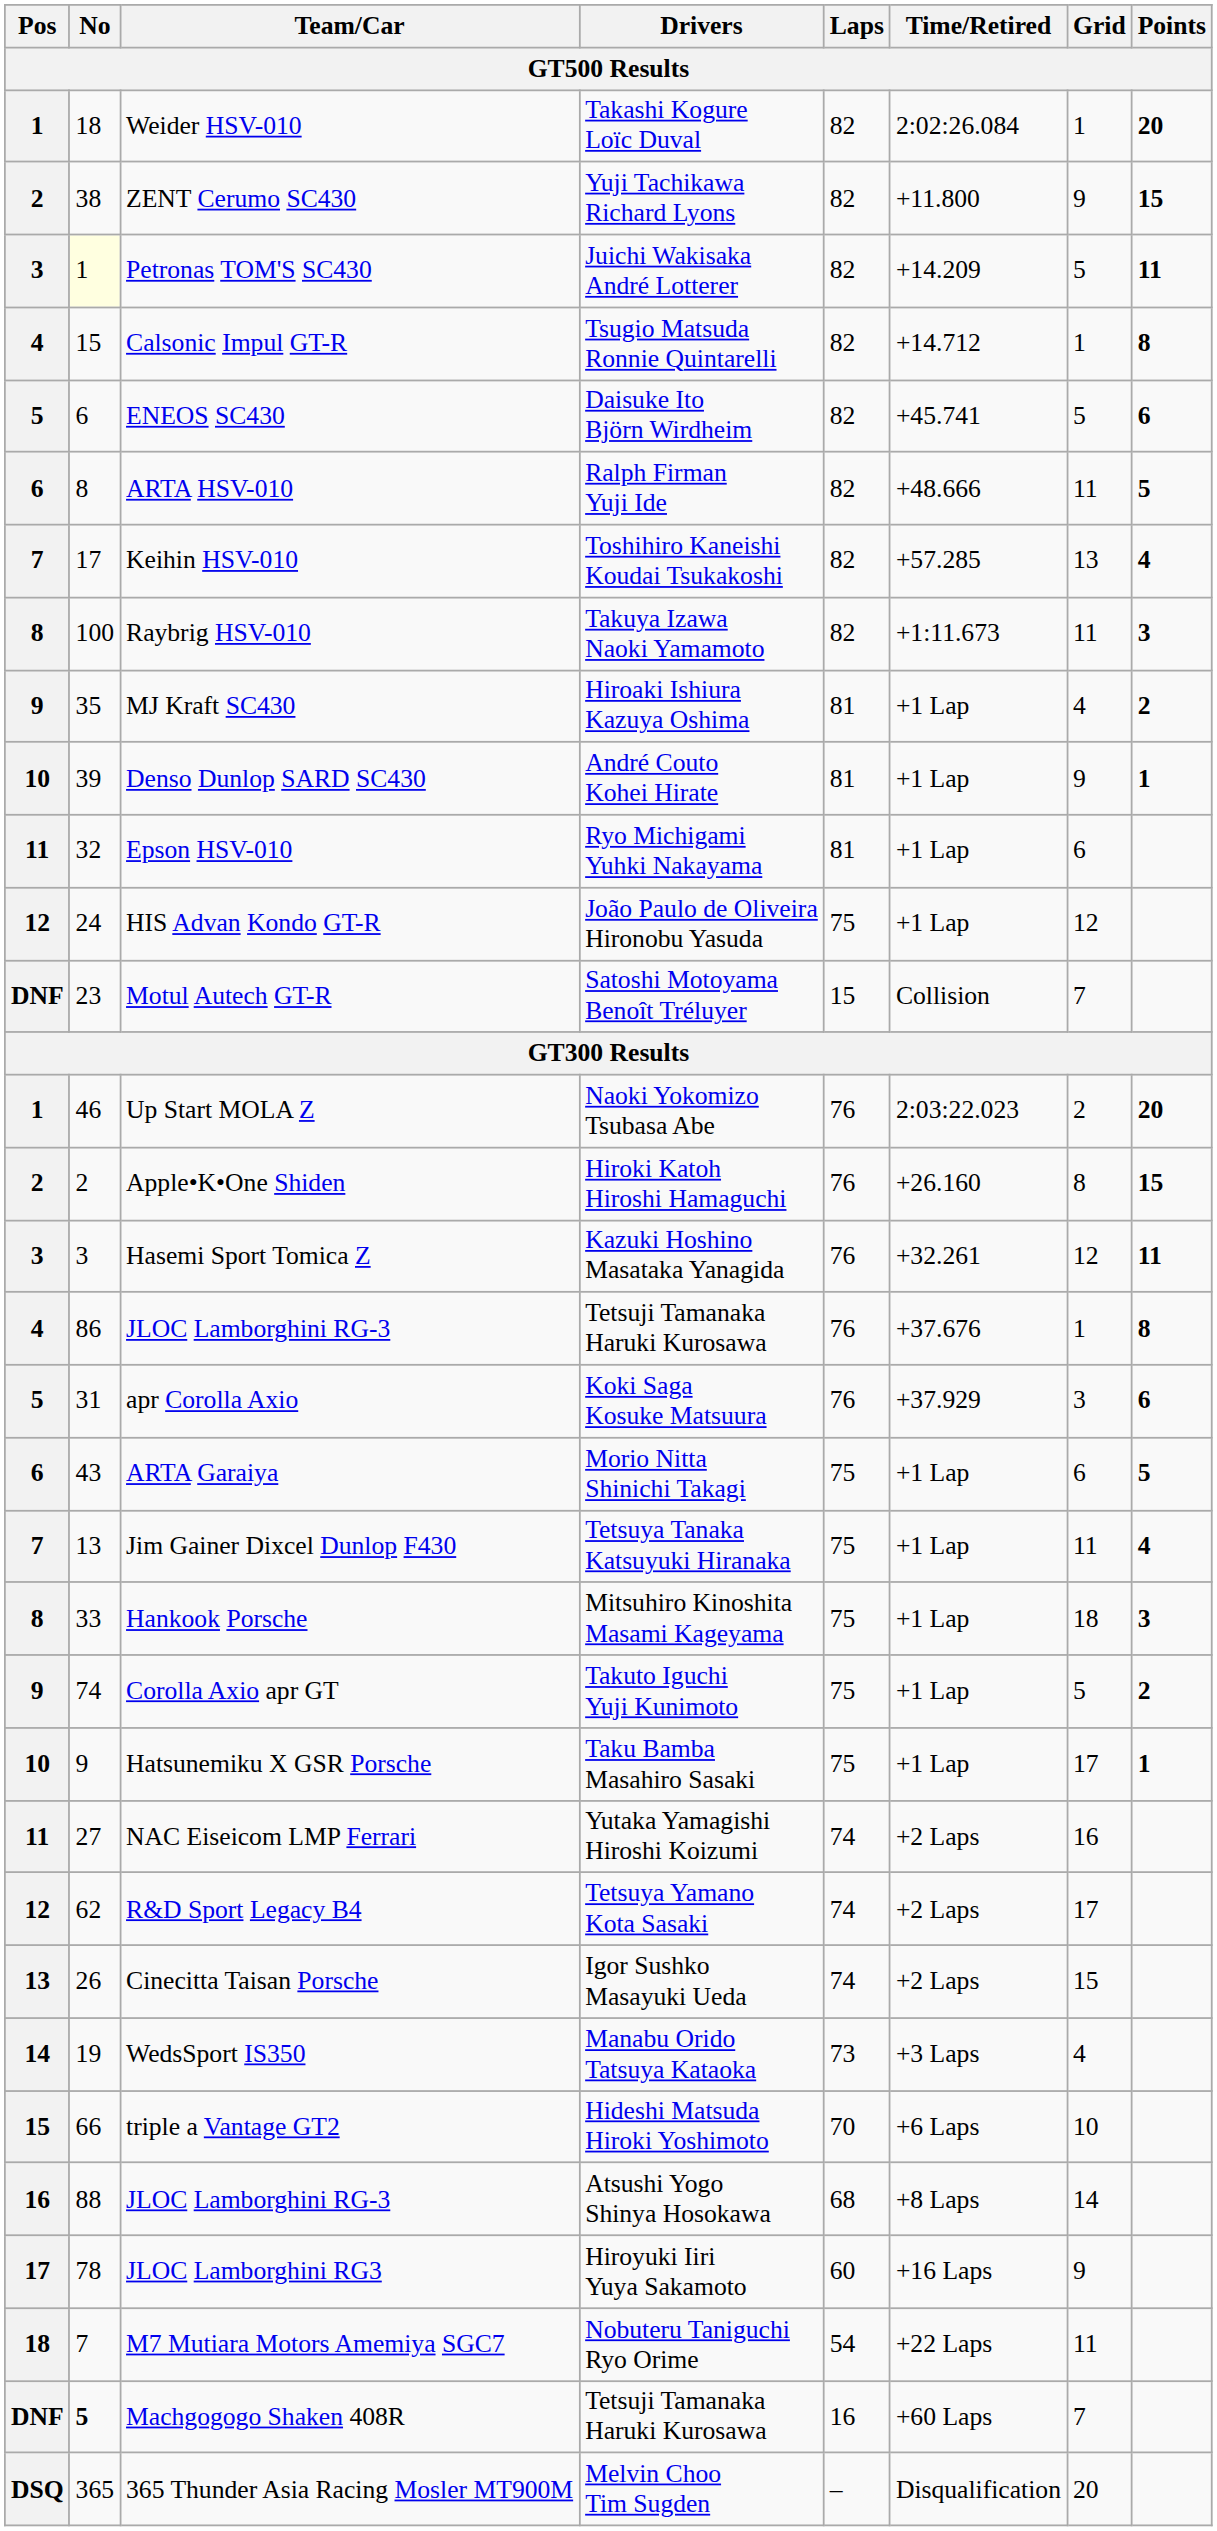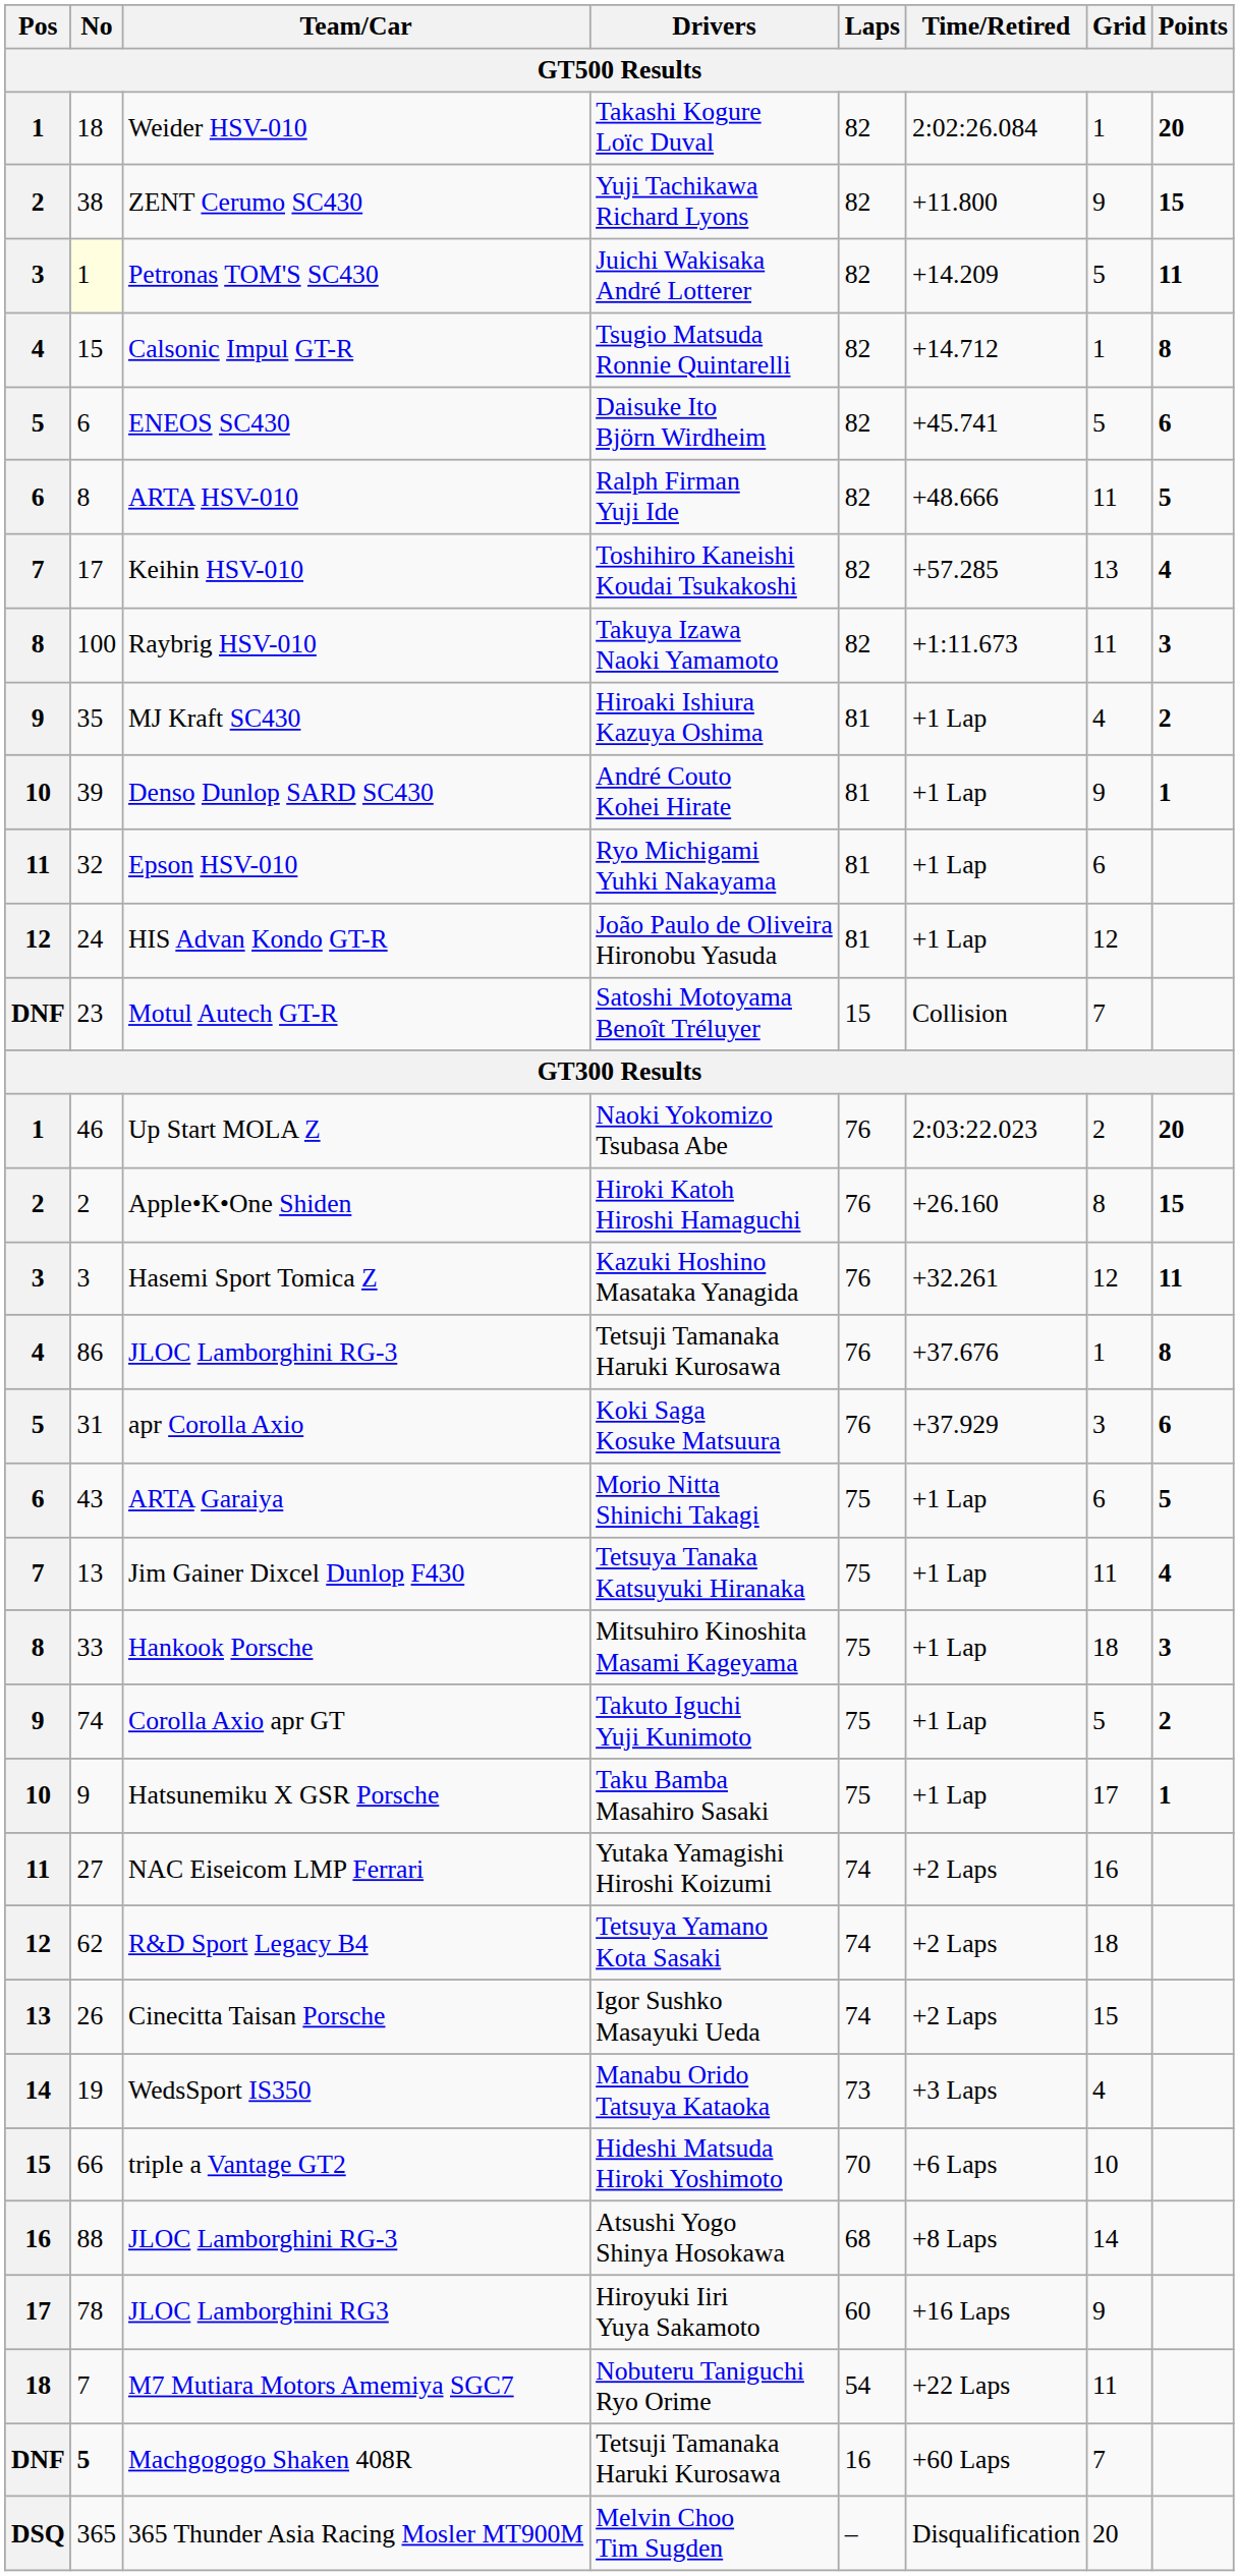 <table class="wikitable" style="font-size:90%">
 <tr>
 <th>Pos</th>
 <th>No</th>
 <th>Team/Car</th>
 <th>Drivers</th>
 <th>Laps</th>
 <th>Time/Retired</th>
 <th>Grid</th>
 <th>Points</th>
 </tr>
 <tr>
 <th colspan=8><strong>GT500 Results</strong></th>
 </tr>
 <tr>
 <th>1</th>
 <td>18</td>
 <td>Weider <a href='#'>HSV-010</a></td>
 <td> <a href='#'>Takashi Kogure</a><br> <a href='#'>Loïc Duval</a></td>
 <td>82</td>
 <td>2:02:26.084</td>
 <td>1</td>
 <td><strong>20</strong></td>
 </tr>
 <tr>
 <th>2</th>
 <td>38</td>
 <td>ZENT <a href='#'>Cerumo</a> <a href='#'>SC430</a></td>
 <td> <a href='#'>Yuji Tachikawa</a><br> <a href='#'>Richard Lyons</a></td>
 <td>82</td>
 <td>+11.800</td>
 <td>9</td>
 <td><strong>15</strong></td>
 </tr>
 <tr>
 <th>3</th>
 <td style="background: lightyellow;">1</td>
 <td><a href='#'>Petronas</a> <a href='#'>TOM'S</a> <a href='#'>SC430</a></td>
 <td> <a href='#'>Juichi Wakisaka</a><br> <a href='#'>André Lotterer</a></td>
 <td>82</td>
 <td>+14.209</td>
 <td>5</td>
 <td><strong>11</strong></td>
 </tr>
 <tr>
 <th>4</th>
 <td>15</td>
 <td><a href='#'>Calsonic</a> <a href='#'>Impul</a> <a href='#'>GT-R</a></td>
 <td> <a href='#'>Tsugio Matsuda</a><br> <a href='#'>Ronnie Quintarelli</a></td>
 <td>82</td>
 <td>+14.712</td>
 <td>1</td>
 <td><strong>8</strong></td>
 </tr>
 <tr>
 <th>5</th>
 <td>6</td>
 <td><a href='#'>ENEOS</a> <a href='#'>SC430</a></td>
 <td> <a href='#'>Daisuke Ito</a><br> <a href='#'>Björn Wirdheim</a></td>
 <td>82</td>
 <td>+45.741</td>
 <td>5</td>
 <td><strong>6</strong></td>
 </tr>
 <tr>
 <th>6</th>
 <td>8</td>
 <td><a href='#'>ARTA</a> <a href='#'>HSV-010</a></td>
 <td> <a href='#'>Ralph Firman</a><br> <a href='#'>Yuji Ide</a></td>
 <td>82</td>
 <td>+48.666</td>
 <td>11</td>
 <td><strong>5</strong></td>
 </tr>
 <tr>
 <th>7</th>
 <td>17</td>
 <td>Keihin <a href='#'>HSV-010</a></td>
 <td> <a href='#'>Toshihiro Kaneishi</a><br> <a href='#'>Koudai Tsukakoshi</a></td>
 <td>82</td>
 <td>+57.285</td>
 <td>13</td>
 <td><strong>4</strong></td>
 </tr>
 <tr>
 <th>8</th>
 <td>100</td>
 <td>Raybrig <a href='#'>HSV-010</a></td>
 <td> <a href='#'>Takuya Izawa</a><br> <a href='#'>Naoki Yamamoto</a></td>
 <td>82</td>
 <td>+1:11.673</td>
 <td>11</td>
 <td><strong>3</strong></td>
 </tr>
 <tr>
 <th>9</th>
 <td>35</td>
 <td>MJ Kraft <a href='#'>SC430</a></td>
 <td> <a href='#'>Hiroaki Ishiura</a><br> <a href='#'>Kazuya Oshima</a></td>
 <td>81</td>
 <td>+1 Lap</td>
 <td>4</td>
 <td><strong>2</strong></td>
 </tr>
 <tr>
 <th>10</th>
 <td>39</td>
 <td><a href='#'>Denso</a> <a href='#'>Dunlop</a> <a href='#'>SARD</a> <a href='#'>SC430</a></td>
 <td> <a href='#'>André Couto</a><br> <a href='#'>Kohei Hirate</a></td>
 <td>81</td>
 <td>+1 Lap</td>
 <td>9</td>
 <td><strong>1</strong></td>
 </tr>
 <tr>
 <th>11</th>
 <td>32</td>
 <td><a href='#'>Epson</a> <a href='#'>HSV-010</a></td>
 <td> <a href='#'>Ryo Michigami</a><br> <a href='#'>Yuhki Nakayama</a></td>
 <td>81</td>
 <td>+1 Lap</td>
 <td>6</td>
 <td></td>
 </tr>
 <tr>
 <th>12</th>
 <td>24</td>
 <td>HIS <a href='#'>Advan</a> <a href='#'>Kondo</a> <a href='#'>GT-R</a></td>
 <td> <a href='#'>João Paulo de Oliveira</a><br> Hironobu Yasuda</td>
-<td>75</td>
+<td>81</td>
 <td>+1 Lap</td>
 <td>12</td>
 <td></td>
 </tr>
 <tr>
 <th>DNF</th>
 <td>23</td>
 <td><a href='#'>Motul</a> <a href='#'>Autech</a> <a href='#'>GT-R</a></td>
 <td> <a href='#'>Satoshi Motoyama</a><br> <a href='#'>Benoît Tréluyer</a></td>
 <td>15</td>
 <td>Collision</td>
 <td>7</td>
 <td></td>
 </tr>
 <tr>
 <th colspan=8><strong>GT300 Results</strong></th>
 </tr>
 <tr>
 <th>1</th>
 <td>46</td>
 <td>Up Start MOLA <a href='#'>Z</a></td>
 <td> <a href='#'>Naoki Yokomizo</a><br> Tsubasa Abe</td>
 <td>76</td>
 <td>2:03:22.023</td>
 <td>2</td>
 <td><strong>20</strong></td>
 </tr>
 <tr>
 <th>2</th>
 <td>2</td>
 <td>Apple•K•One <a href='#'>Shiden</a></td>
 <td> <a href='#'>Hiroki Katoh</a><br> <a href='#'>Hiroshi Hamaguchi</a></td>
 <td>76</td>
 <td>+26.160</td>
 <td>8</td>
 <td><strong>15</strong></td>
 </tr>
 <tr>
 <th>3</th>
 <td>3</td>
 <td>Hasemi Sport Tomica <a href='#'>Z</a></td>
 <td> <a href='#'>Kazuki Hoshino</a><br> Masataka Yanagida</td>
 <td>76</td>
 <td>+32.261</td>
 <td>12</td>
 <td><strong>11</strong></td>
 </tr>
 <tr>
 <th>4</th>
 <td>86</td>
 <td><a href='#'>JLOC</a> <a href='#'>Lamborghini RG-3</a></td>
 <td> Tetsuji Tamanaka<br> Haruki Kurosawa</td>
 <td>76</td>
 <td>+37.676</td>
 <td>1</td>
 <td><strong>8</strong></td>
 </tr>
 <tr>
 <th>5</th>
 <td>31</td>
 <td>apr <a href='#'>Corolla Axio</a></td>
 <td> <a href='#'>Koki Saga</a><br> <a href='#'>Kosuke Matsuura</a></td>
 <td>76</td>
 <td>+37.929</td>
 <td>3</td>
 <td><strong>6</strong></td>
 </tr>
 <tr>
 <th>6</th>
 <td>43</td>
 <td><a href='#'>ARTA</a> <a href='#'>Garaiya</a></td>
 <td> <a href='#'>Morio Nitta</a><br> <a href='#'>Shinichi Takagi</a></td>
 <td>75</td>
 <td>+1 Lap</td>
 <td>6</td>
 <td><strong>5</strong></td>
 </tr>
 <tr>
 <th>7</th>
 <td>13</td>
 <td>Jim Gainer Dixcel <a href='#'>Dunlop</a> <a href='#'>F430</a></td>
 <td> <a href='#'>Tetsuya Tanaka</a><br> <a href='#'>Katsuyuki Hiranaka</a></td>
 <td>75</td>
 <td>+1 Lap</td>
 <td>11</td>
 <td><strong>4</strong></td>
 </tr>
 <tr>
 <th>8</th>
 <td>33</td>
 <td><a href='#'>Hankook</a> <a href='#'>Porsche</a></td>
 <td> Mitsuhiro Kinoshita<br> <a href='#'>Masami Kageyama</a></td>
 <td>75</td>
 <td>+1 Lap</td>
 <td>18</td>
 <td><strong>3</strong></td>
 </tr>
 <tr>
 <th>9</th>
 <td>74</td>
 <td><a href='#'>Corolla Axio</a> apr GT</td>
 <td> <a href='#'>Takuto Iguchi</a><br> <a href='#'>Yuji Kunimoto</a></td>
 <td>75</td>
 <td>+1 Lap</td>
 <td>5</td>
 <td><strong>2</strong></td>
 </tr>
 <tr>
 <th>10</th>
 <td>9</td>
 <td>Hatsunemiku X GSR <a href='#'>Porsche</a></td>
 <td> <a href='#'>Taku Bamba</a><br> Masahiro Sasaki</td>
 <td>75</td>
 <td>+1 Lap</td>
 <td>17</td>
 <td><strong>1</strong></td>
 </tr>
 <tr>
 <th>11</th>
 <td>27</td>
 <td>NAC Eiseicom LMP <a href='#'>Ferrari</a></td>
 <td> Yutaka Yamagishi<br> Hiroshi Koizumi</td>
 <td>74</td>
 <td>+2 Laps</td>
 <td>16</td>
 <td></td>
 </tr>
 <tr>
 <th>12</th>
 <td>62</td>
 <td><a href='#'>R&D Sport</a> <a href='#'>Legacy B4</a></td>
 <td> <a href='#'>Tetsuya Yamano</a><br> <a href='#'>Kota Sasaki</a></td>
 <td>74</td>
 <td>+2 Laps</td>
-<td>17</td>
+<td>18</td>
 <td></td>
 </tr>
 <tr>
 <th>13</th>
 <td>26</td>
 <td>Cinecitta Taisan <a href='#'>Porsche</a></td>
 <td> Igor Sushko<br> Masayuki Ueda</td>
 <td>74</td>
 <td>+2 Laps</td>
 <td>15</td>
 <td></td>
 </tr>
 <tr>
 <th>14</th>
 <td>19</td>
 <td>WedsSport <a href='#'>IS350</a></td>
 <td> <a href='#'>Manabu Orido</a><br> <a href='#'>Tatsuya Kataoka</a></td>
 <td>73</td>
 <td>+3 Laps</td>
 <td>4</td>
 <td></td>
 </tr>
 <tr>
 <th>15</th>
 <td>66</td>
 <td>triple a <a href='#'>Vantage GT2</a></td>
 <td> <a href='#'>Hideshi Matsuda</a><br> <a href='#'>Hiroki Yoshimoto</a></td>
 <td>70</td>
 <td>+6 Laps</td>
 <td>10</td>
 <td></td>
 </tr>
 <tr>
 <th>16</th>
 <td>88</td>
 <td><a href='#'>JLOC</a> <a href='#'>Lamborghini RG-3</a></td>
 <td> Atsushi Yogo<br> Shinya Hosokawa</td>
 <td>68</td>
 <td>+8 Laps</td>
 <td>14</td>
 <td></td>
 </tr>
 <tr>
 <th>17</th>
 <td>78</td>
 <td><a href='#'>JLOC</a> <a href='#'>Lamborghini RG3</a></td>
 <td> Hiroyuki Iiri<br> Yuya Sakamoto</td>
 <td>60</td>
 <td>+16 Laps</td>
 <td>9</td>
 <td></td>
 </tr>
 <tr>
 <th>18</th>
 <td>7</td>
 <td><a href='#'>M7 Mutiara Motors Amemiya</a> <a href='#'>SGC7</a></td>
 <td> <a href='#'>Nobuteru Taniguchi</a><br> Ryo Orime</td>
 <td>54</td>
 <td>+22 Laps</td>
 <td>11</td>
 <td></td>
 </tr>
 <tr>
 <th>DNF</th>
 <td><strong>5</strong></td>
 <td><a href='#'>Machgogogo Shaken</a> 408R</td>
 <td> Tetsuji Tamanaka<br> Haruki Kurosawa</td>
 <td>16</td>
 <td>+60 Laps</td>
 <td>7</td>
 <td></td>
 </tr>
 <tr>
 <th>DSQ</th>
 <td>365</td>
 <td>365 Thunder Asia Racing <a href='#'>Mosler MT900M</a></td>
 <td> <a href='#'>Melvin Choo</a><br> <a href='#'>Tim Sugden</a></td>
 <td>–</td>
 <td>Disqualification</td>
 <td>20</td>
 <td></td>
 </tr>
 </table>
